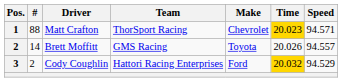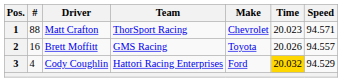 <table class="wikitable" style="font-size: 95%;">
 <tr>
 <th>Pos.</th>
 <th>#</th>
 <th>Driver</th>
 <th>Team</th>
 <th>Make</th>
 <th>Time</th>
 <th>Speed</th>
 </tr>
 <tr>
 <th>1</th>
 <td>88</td>
 <td><a href='#'>Matt Crafton</a></td>
 <td><a href='#'>ThorSport Racing</a></td>
 <td><a href='#'>Chevrolet</a></td>
-<td style="background: gold;">20.023</td>
+<td>20.023</td>
 <td>94.571</td>
 </tr>
 <tr>
 <th>2</th>
-<td>14</td>
+<td>16</td>
 <td><a href='#'>Brett Moffitt</a></td>
 <td><a href='#'>GMS Racing</a></td>
 <td><a href='#'>Toyota</a></td>
 <td>20.026</td>
 <td>94.557</td>
 </tr>
 <tr>
 <th>3</th>
-<td>2</td>
+<td>4</td>
 <td><a href='#'>Cody Coughlin</a></td>
 <td><a href='#'>Hattori Racing Enterprises</a></td>
 <td><a href='#'>Ford</a></td>
 <td style="background: gold;">20.032</td>
 <td>94.529</td>
 </tr>
 <tr>
 <th colspan="7"></th>
 </tr>
 </table>
